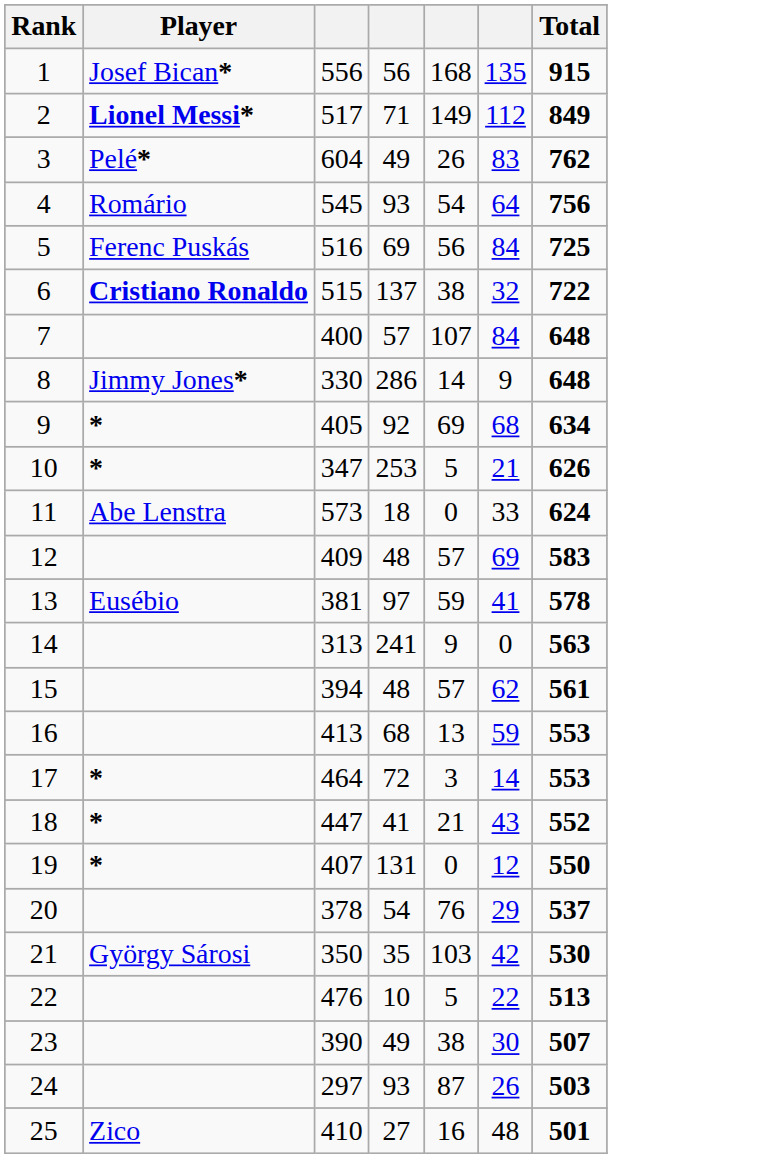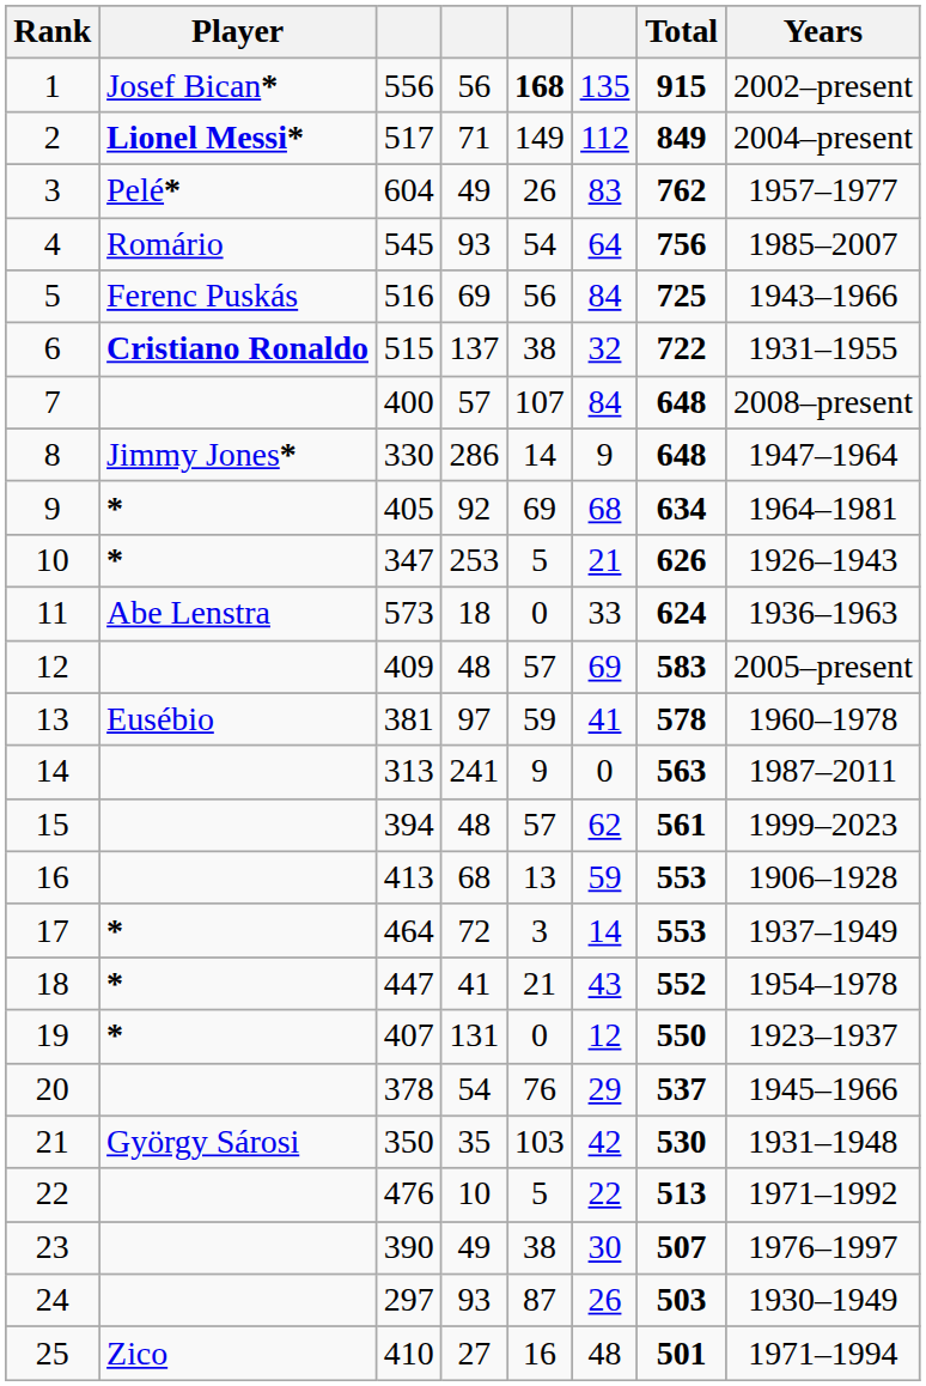 <table class="wikitable sortable" style="text-align:center">
 <tr>
 <th>Rank</th>
 <th>Player</th>
 <th></th>
 <th></th>
 <th></th>
 <th></th>
 <th>Total</th>
+<th>Years</th>
 </tr>
 <tr>
 <td>1</td>
 <td align="left">  <a href='#'>Josef Bican</a><strong>*</strong></td>
 <td>556</td>
 <td>56</td>
-<td>168</td>
+<td><strong>168</strong></td>
 <td><a href='#'>135</a></td>
 <td><strong>915</strong></td>
+<td>2002–present</td>
 </tr>
 <tr>
 <td>2</td>
 <td align="left"> <strong><a href='#'>Lionel Messi</a>*</strong></td>
 <td>517</td>
 <td>71</td>
 <td>149</td>
 <td><a href='#'>112</a></td>
 <td><strong>849</strong></td>
+<td>2004–present</td>
 </tr>
 <tr>
 <td>3</td>
 <td align="left"> <a href='#'>Pelé</a><strong>*</strong></td>
 <td>604</td>
 <td>49</td>
 <td>26</td>
 <td><a href='#'>83</a></td>
 <td><strong>762</strong></td>
+<td>1957–1977</td>
 </tr>
 <tr>
 <td>4</td>
 <td align="left"> <a href='#'>Romário</a></td>
 <td>545</td>
 <td>93</td>
 <td>54</td>
 <td><a href='#'>64</a></td>
 <td><strong>756</strong></td>
+<td>1985–2007</td>
 </tr>
 <tr>
 <td>5</td>
 <td align="left"> <a href='#'>Ferenc Puskás</a></td>
 <td>516</td>
 <td>69</td>
 <td>56</td>
 <td><a href='#'>84</a></td>
 <td><strong>725</strong></td>
+<td>1943–1966</td>
 </tr>
 <tr>
 <td>6</td>
 <td align="left"> <strong><a href='#'>Cristiano Ronaldo</a></strong></td>
 <td>515</td>
 <td>137</td>
 <td>38</td>
 <td><a href='#'>32</a></td>
 <td><strong>722</strong></td>
+<td>1931–1955</td>
 </tr>
 <tr>
 <td>7</td>
 <td align="left"><strong> </strong></td>
 <td>400</td>
 <td>57</td>
 <td>107</td>
 <td><a href='#'>84</a></td>
 <td><strong>648</strong></td>
+<td>2008–present</td>
 </tr>
 <tr>
 <td>8</td>
 <td align="left"> <a href='#'>Jimmy Jones</a><strong>*</strong></td>
 <td>330</td>
 <td>286</td>
 <td>14</td>
 <td>9</td>
 <td><strong>648</strong></td>
+<td>1947–1964</td>
 </tr>
 <tr>
 <td>9</td>
 <td align="left"> <strong>*</strong></td>
 <td>405</td>
 <td>92</td>
 <td>69</td>
 <td><a href='#'>68</a></td>
 <td><strong>634</strong></td>
+<td>1964–1981</td>
 </tr>
 <tr>
 <td>10</td>
 <td align="left"> <strong>*</strong></td>
 <td>347</td>
 <td>253</td>
 <td>5</td>
 <td><a href='#'>21</a></td>
 <td><strong>626</strong></td>
+<td>1926–1943</td>
 </tr>
 <tr>
 <td>11</td>
 <td align="left"> <a href='#'>Abe Lenstra</a></td>
 <td>573</td>
 <td>18</td>
 <td>0</td>
 <td>33</td>
 <td><strong>624</strong></td>
+<td>1936–1963</td>
 </tr>
 <tr>
 <td>12</td>
 <td align="left"><strong> </strong></td>
 <td>409</td>
 <td>48</td>
 <td>57</td>
 <td><a href='#'>69</a></td>
 <td><strong>583</strong></td>
+<td>2005–present</td>
 </tr>
 <tr>
 <td>13</td>
 <td align="left"> <a href='#'>Eusébio</a></td>
 <td>381</td>
 <td>97</td>
 <td>59</td>
 <td><a href='#'>41</a></td>
 <td><strong>578</strong></td>
+<td>1960–1978</td>
 </tr>
 <tr>
 <td>14</td>
 <td align="left"> </td>
 <td>313</td>
 <td>241</td>
 <td>9</td>
 <td>0</td>
 <td><strong>563</strong></td>
+<td>1987–2011</td>
 </tr>
 <tr>
 <td>15</td>
 <td align="left"> </td>
 <td>394</td>
 <td>48</td>
 <td>57</td>
 <td><a href='#'>62</a></td>
 <td><strong>561</strong></td>
+<td>1999–2023</td>
 </tr>
 <tr>
 <td>16</td>
 <td align="left"> </td>
 <td>413</td>
 <td>68</td>
 <td>13</td>
 <td><a href='#'>59</a></td>
 <td><strong>553</strong></td>
+<td>1906–1928</td>
 </tr>
 <tr>
 <td>17</td>
 <td align="left"> <strong>*</strong></td>
 <td>464</td>
 <td>72</td>
 <td>3</td>
 <td><a href='#'>14</a></td>
 <td><strong>553</strong></td>
+<td>1937–1949</td>
 </tr>
 <tr>
 <td>18</td>
 <td align="left"> <strong>*</strong></td>
 <td>447</td>
 <td>41</td>
 <td>21</td>
 <td><a href='#'>43</a></td>
 <td><strong>552</strong></td>
+<td>1954–1978</td>
 </tr>
 <tr>
 <td>19</td>
 <td align="left"> <strong>*</strong></td>
 <td>407</td>
 <td>131</td>
 <td>0</td>
 <td><a href='#'>12</a></td>
 <td><strong>550</strong></td>
+<td>1923–1937</td>
 </tr>
 <tr>
 <td>20</td>
 <td align="left">  </td>
 <td>378</td>
 <td>54</td>
 <td>76</td>
 <td><a href='#'>29</a></td>
 <td><strong>537</strong></td>
+<td>1945–1966</td>
 </tr>
 <tr>
 <td>21</td>
 <td align="left"> <a href='#'>György Sárosi</a></td>
 <td>350</td>
 <td>35</td>
 <td>103</td>
 <td><a href='#'>42</a></td>
 <td><strong>530</strong></td>
+<td>1931–1948</td>
 </tr>
 <tr>
 <td>22</td>
 <td align="left"> </td>
 <td>476</td>
 <td>10</td>
 <td>5</td>
 <td><a href='#'>22</a></td>
 <td><strong>513</strong></td>
+<td>1971–1992</td>
 </tr>
 <tr>
 <td>23</td>
 <td align="left"> </td>
 <td>390</td>
 <td>49</td>
 <td>38</td>
 <td><a href='#'>30</a></td>
 <td><strong>507</strong></td>
+<td>1976–1997</td>
 </tr>
 <tr>
 <td>24</td>
 <td align="left"> </td>
 <td>297</td>
 <td>93</td>
 <td>87</td>
 <td><a href='#'>26</a></td>
 <td><strong>503</strong></td>
+<td>1930–1949</td>
 </tr>
 <tr>
 <td>25</td>
 <td align="left"> <a href='#'>Zico</a></td>
 <td>410</td>
 <td>27</td>
 <td>16</td>
 <td>48</td>
 <td><strong>501</strong></td>
+<td>1971–1994</td>
 </tr>
 </table>
